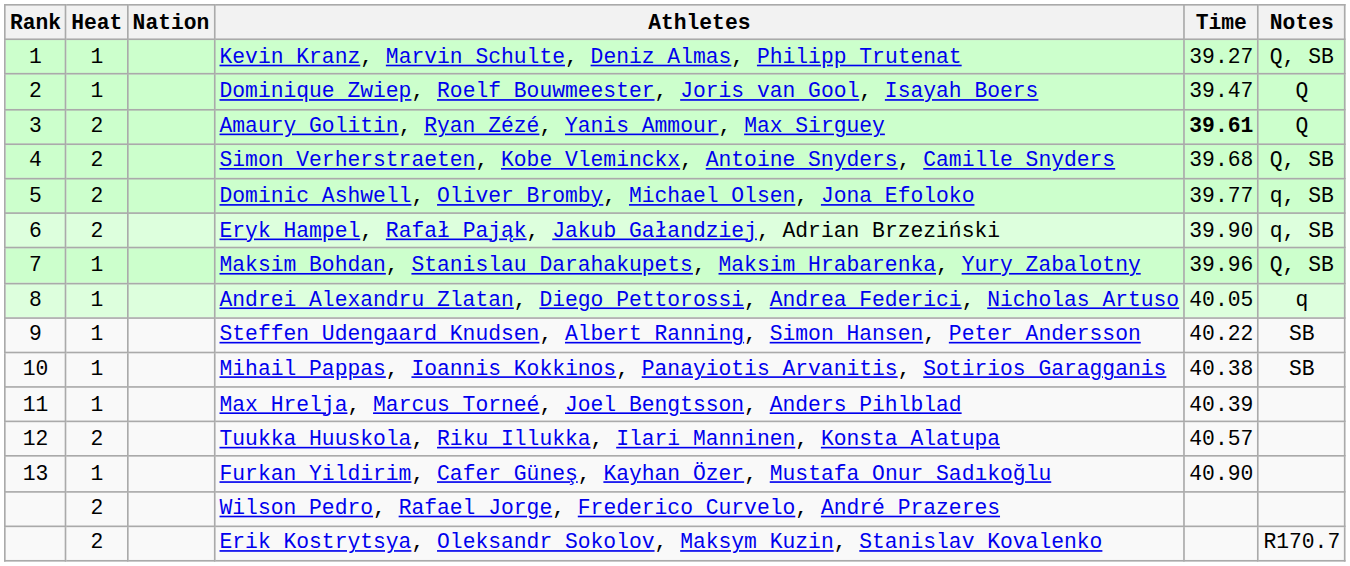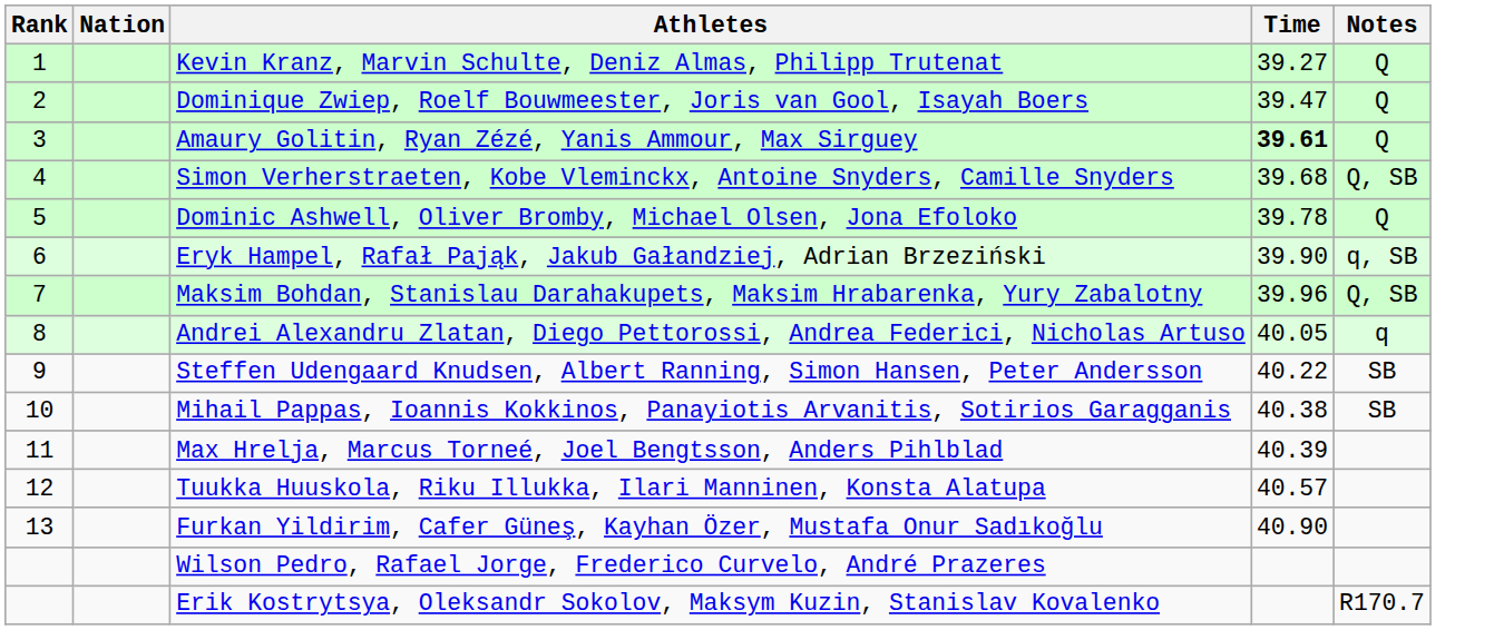 <table class="wikitable sortable" style="text-align:center">
 <tr>
 <th>Rank</th>
-<th>Heat</th>
 <th>Nation</th>
 <th>Athletes</th>
 <th>Time</th>
 <th>Notes</th>
 </tr>
 <tr bgcolor=ccffcc>
 <td>1</td>
-<td>1</td>
 <td align=left></td>
 <td align=left><a href='#'>Kevin Kranz</a>, <a href='#'>Marvin Schulte</a>, <a href='#'>Deniz Almas</a>, <a href='#'>Philipp Trutenat</a></td>
 <td>39.27</td>
-<td>Q, SB</td>
+<td>Q</td>
 </tr>
 <tr bgcolor=ccffcc>
 <td>2</td>
-<td>1</td>
 <td align=left></td>
 <td align=left><a href='#'>Dominique Zwiep</a>, <a href='#'>Roelf Bouwmeester</a>, <a href='#'>Joris van Gool</a>, <a href='#'>Isayah Boers</a></td>
 <td>39.47</td>
 <td>Q</td>
 </tr>
 <tr bgcolor=ccffcc>
 <td>3</td>
-<td>2</td>
 <td align=left></td>
 <td align=left><a href='#'>Amaury Golitin</a>, <a href='#'>Ryan Zézé</a>, <a href='#'>Yanis Ammour</a>, <a href='#'>Max Sirguey</a></td>
 <td><strong>39.61</strong></td>
 <td>Q</td>
 </tr>
 <tr bgcolor=ccffcc>
 <td>4</td>
-<td>2</td>
 <td align=left></td>
 <td align=left><a href='#'>Simon Verherstraeten</a>, <a href='#'>Kobe Vleminckx</a>, <a href='#'>Antoine Snyders</a>, <a href='#'>Camille Snyders</a></td>
 <td>39.68</td>
 <td>Q, SB</td>
 </tr>
 <tr bgcolor=ccffcc>
 <td>5</td>
-<td>2</td>
 <td align=left></td>
 <td align=left><a href='#'>Dominic Ashwell</a>, <a href='#'>Oliver Bromby</a>, <a href='#'>Michael Olsen</a>, <a href='#'>Jona Efoloko</a></td>
-<td>39.77</td>
-<td>q, SB</td>
+<td>39.78</td>
+<td>Q</td>
 </tr>
 <tr bgcolor=ddffdd>
 <td>6</td>
-<td>2</td>
 <td align=left></td>
 <td align=left><a href='#'>Eryk Hampel</a>, <a href='#'>Rafał Pająk</a>, <a href='#'>Jakub Gałandziej</a>, Adrian Brzeziński</td>
 <td>39.90</td>
 <td>q, SB</td>
 </tr>
 <tr bgcolor=ccffcc>
 <td>7</td>
-<td>1</td>
 <td align=left></td>
 <td align=left><a href='#'>Maksim Bohdan</a>, <a href='#'>Stanislau Darahakupets</a>, <a href='#'>Maksim Hrabarenka</a>, <a href='#'>Yury Zabalotny</a></td>
 <td>39.96</td>
 <td>Q, SB</td>
 </tr>
 <tr bgcolor=ddffdd>
 <td>8</td>
-<td>1</td>
 <td align=left></td>
 <td align=left><a href='#'>Andrei Alexandru Zlatan</a>, <a href='#'>Diego Pettorossi</a>, <a href='#'>Andrea Federici</a>, <a href='#'>Nicholas Artuso</a></td>
 <td>40.05</td>
 <td>q</td>
 </tr>
 <tr>
 <td>9</td>
-<td>1</td>
 <td align=left></td>
 <td align=left><a href='#'>Steffen Udengaard Knudsen</a>, <a href='#'>Albert Ranning</a>, <a href='#'>Simon Hansen</a>, <a href='#'>Peter Andersson</a></td>
 <td>40.22</td>
 <td>SB</td>
 </tr>
 <tr>
 <td>10</td>
-<td>1</td>
 <td align=left></td>
 <td align=left><a href='#'>Mihail Pappas</a>, <a href='#'>Ioannis Kokkinos</a>, <a href='#'>Panayiotis Arvanitis</a>, <a href='#'>Sotirios Garagganis</a></td>
 <td>40.38</td>
 <td>SB</td>
 </tr>
 <tr>
 <td>11</td>
-<td>1</td>
 <td align=left></td>
 <td align=left><a href='#'>Max Hrelja</a>, <a href='#'>Marcus Torneé</a>, <a href='#'>Joel Bengtsson</a>, <a href='#'>Anders Pihlblad</a></td>
 <td>40.39</td>
 <td></td>
 </tr>
 <tr>
 <td>12</td>
-<td>2</td>
 <td align=left></td>
 <td align=left><a href='#'>Tuukka Huuskola</a>, <a href='#'>Riku Illukka</a>, <a href='#'>Ilari Manninen</a>, <a href='#'>Konsta Alatupa</a></td>
 <td>40.57</td>
 <td></td>
 </tr>
 <tr>
 <td>13</td>
-<td>1</td>
 <td align=left></td>
 <td align=left><a href='#'>Furkan Yildirim</a>, <a href='#'>Cafer Güneş</a>, <a href='#'>Kayhan Özer</a>, <a href='#'>Mustafa Onur Sadıkoğlu</a></td>
 <td>40.90</td>
 <td></td>
 </tr>
 <tr>
 <td></td>
-<td>2</td>
 <td align=left></td>
 <td align=left><a href='#'>Wilson Pedro</a>, <a href='#'>Rafael Jorge</a>, <a href='#'>Frederico Curvelo</a>, <a href='#'>André Prazeres</a></td>
 <td></td>
 <td></td>
 </tr>
 <tr>
 <td></td>
-<td>2</td>
 <td align=left></td>
 <td align=left><a href='#'>Erik Kostrytsya</a>, <a href='#'>Oleksandr Sokolov</a>, <a href='#'>Maksym Kuzin</a>, <a href='#'>Stanislav Kovalenko</a></td>
 <td></td>
 <td>R170.7</td>
 </tr>
 </table>
